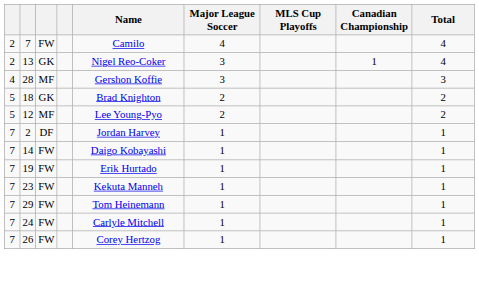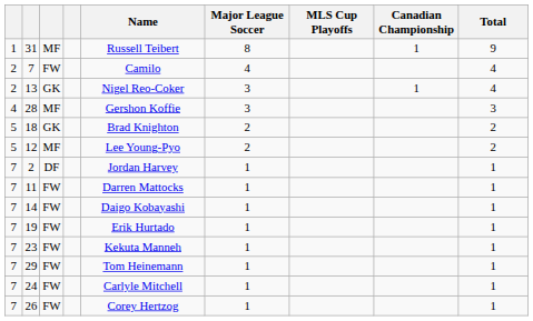 <table class="wikitable" style="font-size: 95%; text-align: center;">
 <tr>
 <th width=15></th>
 <th width=15></th>
 <th width=15></th>
 <th width=15></th>
 <th width=150>Name</th>
 <th width=100>Major League Soccer</th>
 <th width=100>MLS Cup Playoffs</th>
 <th width=100>Canadian Championship</th>
 <th width=80>Total</th>
+</tr>
+<tr>
+<td>1</td>
+<td>31</td>
+<td>MF</td>
+<td></td>
+<td><a href='#'>Russell Teibert</a></td>
+<td>8</td>
+<td></td>
+<td>1</td>
+<td>9</td>
 </tr>
 <tr>
 <td>2</td>
 <td>7</td>
 <td>FW</td>
 <td></td>
 <td><a href='#'>Camilo</a></td>
 <td>4</td>
 <td></td>
 <td></td>
 <td>4</td>
 </tr>
 <tr>
 <td>2</td>
 <td>13</td>
 <td>GK</td>
 <td></td>
 <td><a href='#'>Nigel Reo-Coker</a></td>
 <td>3</td>
 <td></td>
 <td>1</td>
 <td>4</td>
 </tr>
 <tr>
 <td>4</td>
 <td>28</td>
 <td>MF</td>
 <td></td>
 <td><a href='#'>Gershon Koffie</a></td>
 <td>3</td>
 <td></td>
 <td></td>
 <td>3</td>
 </tr>
 <tr>
 <td>5</td>
 <td>18</td>
 <td>GK</td>
 <td></td>
 <td><a href='#'>Brad Knighton</a></td>
 <td>2</td>
 <td></td>
 <td></td>
 <td>2</td>
 </tr>
 <tr>
 <td>5</td>
 <td>12</td>
 <td>MF</td>
 <td></td>
 <td><a href='#'>Lee Young-Pyo</a></td>
 <td>2</td>
 <td></td>
 <td></td>
 <td>2</td>
 </tr>
 <tr>
 <td>7</td>
 <td>2</td>
 <td>DF</td>
 <td></td>
 <td><a href='#'>Jordan Harvey</a></td>
+<td>1</td>
+<td></td>
+<td></td>
+<td>1</td>
+</tr>
+<tr>
+<td>7</td>
+<td>11</td>
+<td>FW</td>
+<td></td>
+<td><a href='#'>Darren Mattocks</a></td>
 <td>1</td>
 <td></td>
 <td></td>
 <td>1</td>
 </tr>
 <tr>
 <td>7</td>
 <td>14</td>
 <td>FW</td>
 <td></td>
 <td><a href='#'>Daigo Kobayashi</a></td>
 <td>1</td>
 <td></td>
 <td></td>
 <td>1</td>
 </tr>
 <tr>
 <td>7</td>
 <td>19</td>
 <td>FW</td>
 <td></td>
 <td><a href='#'>Erik Hurtado</a></td>
 <td>1</td>
 <td></td>
 <td></td>
 <td>1</td>
 </tr>
 <tr>
 <td>7</td>
 <td>23</td>
 <td>FW</td>
 <td></td>
 <td><a href='#'>Kekuta Manneh</a></td>
 <td>1</td>
 <td></td>
 <td></td>
 <td>1</td>
 </tr>
 <tr>
 <td>7</td>
 <td>29</td>
 <td>FW</td>
 <td></td>
 <td><a href='#'>Tom Heinemann</a></td>
 <td>1</td>
 <td></td>
 <td></td>
 <td>1</td>
 </tr>
 <tr>
 <td>7</td>
 <td>24</td>
 <td>FW</td>
 <td></td>
 <td><a href='#'>Carlyle Mitchell</a></td>
 <td>1</td>
 <td></td>
 <td></td>
 <td>1</td>
 </tr>
 <tr>
 <td>7</td>
 <td>26</td>
 <td>FW</td>
 <td></td>
 <td><a href='#'>Corey Hertzog</a></td>
 <td>1</td>
 <td></td>
 <td></td>
 <td>1</td>
 </tr>
 </table>
